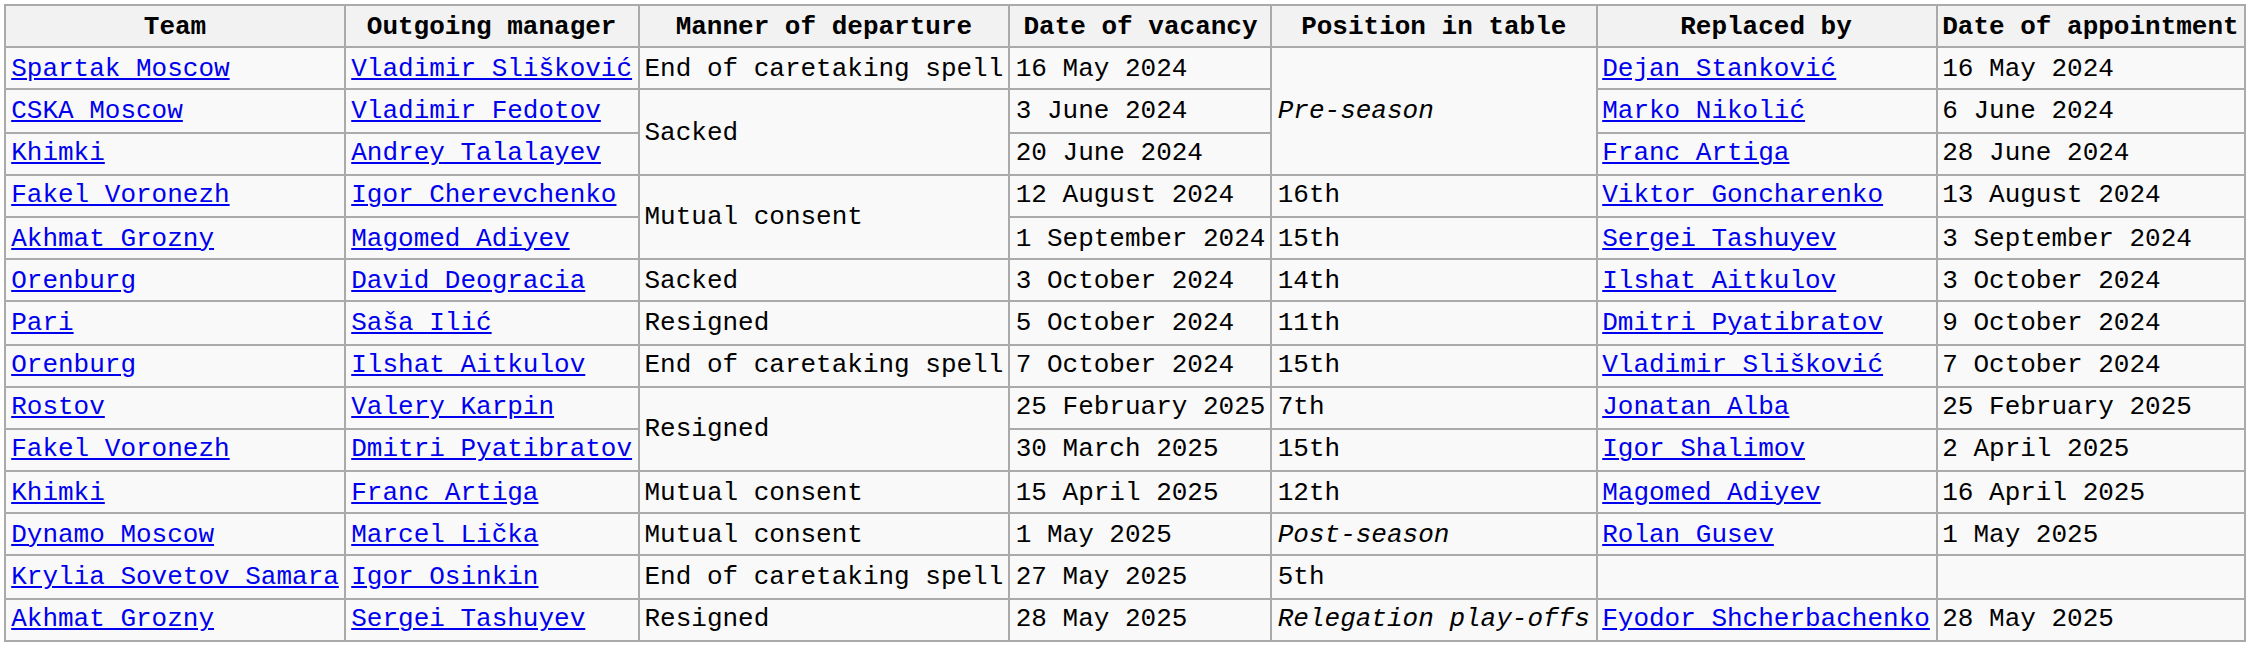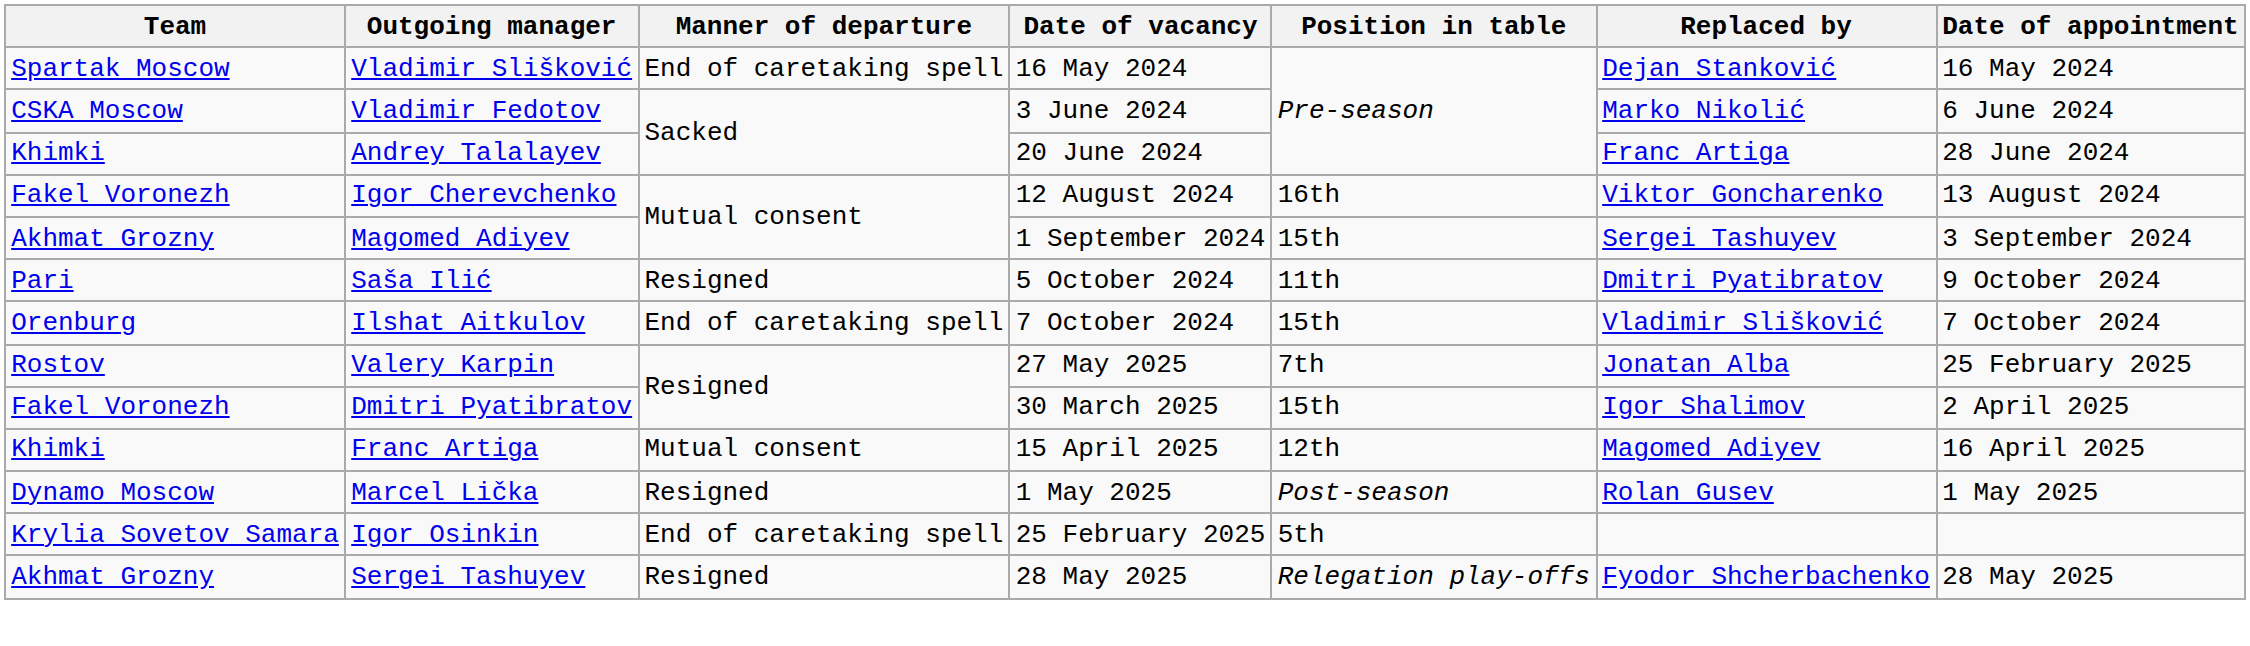 <table class="wikitable">
 <tr>
 <th>Team</th>
 <th>Outgoing manager</th>
 <th>Manner of departure</th>
 <th>Date of vacancy</th>
 <th>Position in table</th>
 <th>Replaced by</th>
 <th>Date of appointment</th>
 </tr>
 <tr>
 <td><a href='#'>Spartak Moscow</a></td>
 <td> <a href='#'>Vladimir Slišković</a> </td>
 <td>End of caretaking spell</td>
 <td>16 May 2024</td>
 <td rowspan="3"><em>Pre-season</em></td>
 <td> <a href='#'>Dejan Stanković</a></td>
 <td>16 May 2024</td>
 </tr>
 <tr>
 <td><a href='#'>CSKA Moscow</a></td>
 <td> <a href='#'>Vladimir Fedotov</a></td>
 <td rowspan="2">Sacked</td>
 <td>3 June 2024</td>
 <td> <a href='#'>Marko Nikolić</a></td>
 <td>6 June 2024</td>
 </tr>
 <tr>
 <td><a href='#'>Khimki</a></td>
 <td> <a href='#'>Andrey Talalayev</a></td>
 <td>20 June 2024</td>
 <td> <a href='#'>Franc Artiga</a></td>
 <td>28 June 2024</td>
 </tr>
 <tr>
 <td><a href='#'>Fakel Voronezh</a></td>
 <td> <a href='#'>Igor Cherevchenko</a></td>
 <td rowspan="2">Mutual consent</td>
 <td>12 August 2024</td>
 <td>16th</td>
 <td> <a href='#'>Viktor Goncharenko</a></td>
 <td>13 August 2024</td>
 </tr>
 <tr>
 <td><a href='#'>Akhmat Grozny</a></td>
 <td> <a href='#'>Magomed Adiyev</a></td>
 <td>1 September 2024</td>
 <td>15th</td>
 <td> <a href='#'>Sergei Tashuyev</a></td>
 <td>3 September 2024</td>
 </tr>
 <tr>
-<td><a href='#'>Orenburg</a></td>
-<td> <a href='#'>David Deogracia</a></td>
-<td>Sacked</td>
-<td>3 October 2024</td>
-<td>14th</td>
-<td> <a href='#'>Ilshat Aitkulov</a> </td>
-<td>3 October 2024</td>
-</tr>
-<tr>
 <td><a href='#'>Pari</a></td>
 <td> <a href='#'>Saša Ilić</a></td>
 <td>Resigned</td>
 <td>5 October 2024</td>
 <td>11th</td>
 <td> <a href='#'>Dmitri Pyatibratov</a></td>
 <td>9 October 2024</td>
 </tr>
 <tr>
 <td><a href='#'>Orenburg</a></td>
 <td> <a href='#'>Ilshat Aitkulov</a> </td>
 <td>End of caretaking spell</td>
 <td>7 October 2024</td>
 <td>15th</td>
 <td> <a href='#'>Vladimir Slišković</a></td>
 <td>7 October 2024</td>
 </tr>
 <tr>
 <td><a href='#'>Rostov</a></td>
 <td> <a href='#'>Valery Karpin</a></td>
 <td rowspan="2">Resigned</td>
-<td>25 February 2025</td>
+<td>27 May 2025</td>
 <td>7th</td>
 <td> <a href='#'>Jonatan Alba</a></td>
 <td>25 February 2025</td>
 </tr>
 <tr>
 <td><a href='#'>Fakel Voronezh</a></td>
 <td> <a href='#'>Dmitri Pyatibratov</a></td>
 <td>30 March 2025</td>
 <td>15th</td>
 <td> <a href='#'>Igor Shalimov</a></td>
 <td>2 April 2025</td>
 </tr>
 <tr>
 <td><a href='#'>Khimki</a></td>
 <td> <a href='#'>Franc Artiga</a></td>
 <td>Mutual consent</td>
 <td>15 April 2025</td>
 <td>12th</td>
 <td> <a href='#'>Magomed Adiyev</a></td>
 <td>16 April 2025</td>
 </tr>
 <tr>
 <td><a href='#'>Dynamo Moscow</a></td>
 <td> <a href='#'>Marcel Lička</a></td>
-<td>Mutual consent</td>
+<td>Resigned</td>
 <td>1 May 2025</td>
 <td><em>Post-season</em></td>
 <td> <a href='#'>Rolan Gusev</a> </td>
 <td>1 May 2025</td>
 </tr>
 <tr>
 <td><a href='#'>Krylia Sovetov Samara</a></td>
 <td> <a href='#'>Igor Osinkin</a></td>
 <td>End of caretaking spell</td>
-<td>27 May 2025</td>
+<td>25 February 2025</td>
 <td>5th</td>
 <td></td>
 </tr>
 <tr>
 <td><a href='#'>Akhmat Grozny</a></td>
 <td> <a href='#'>Sergei Tashuyev</a></td>
 <td>Resigned</td>
 <td>28 May 2025</td>
 <td><em>Relegation play-offs</em></td>
 <td> <a href='#'>Fyodor Shcherbachenko</a> </td>
 <td>28 May 2025</td>
 </tr>
 </table>
